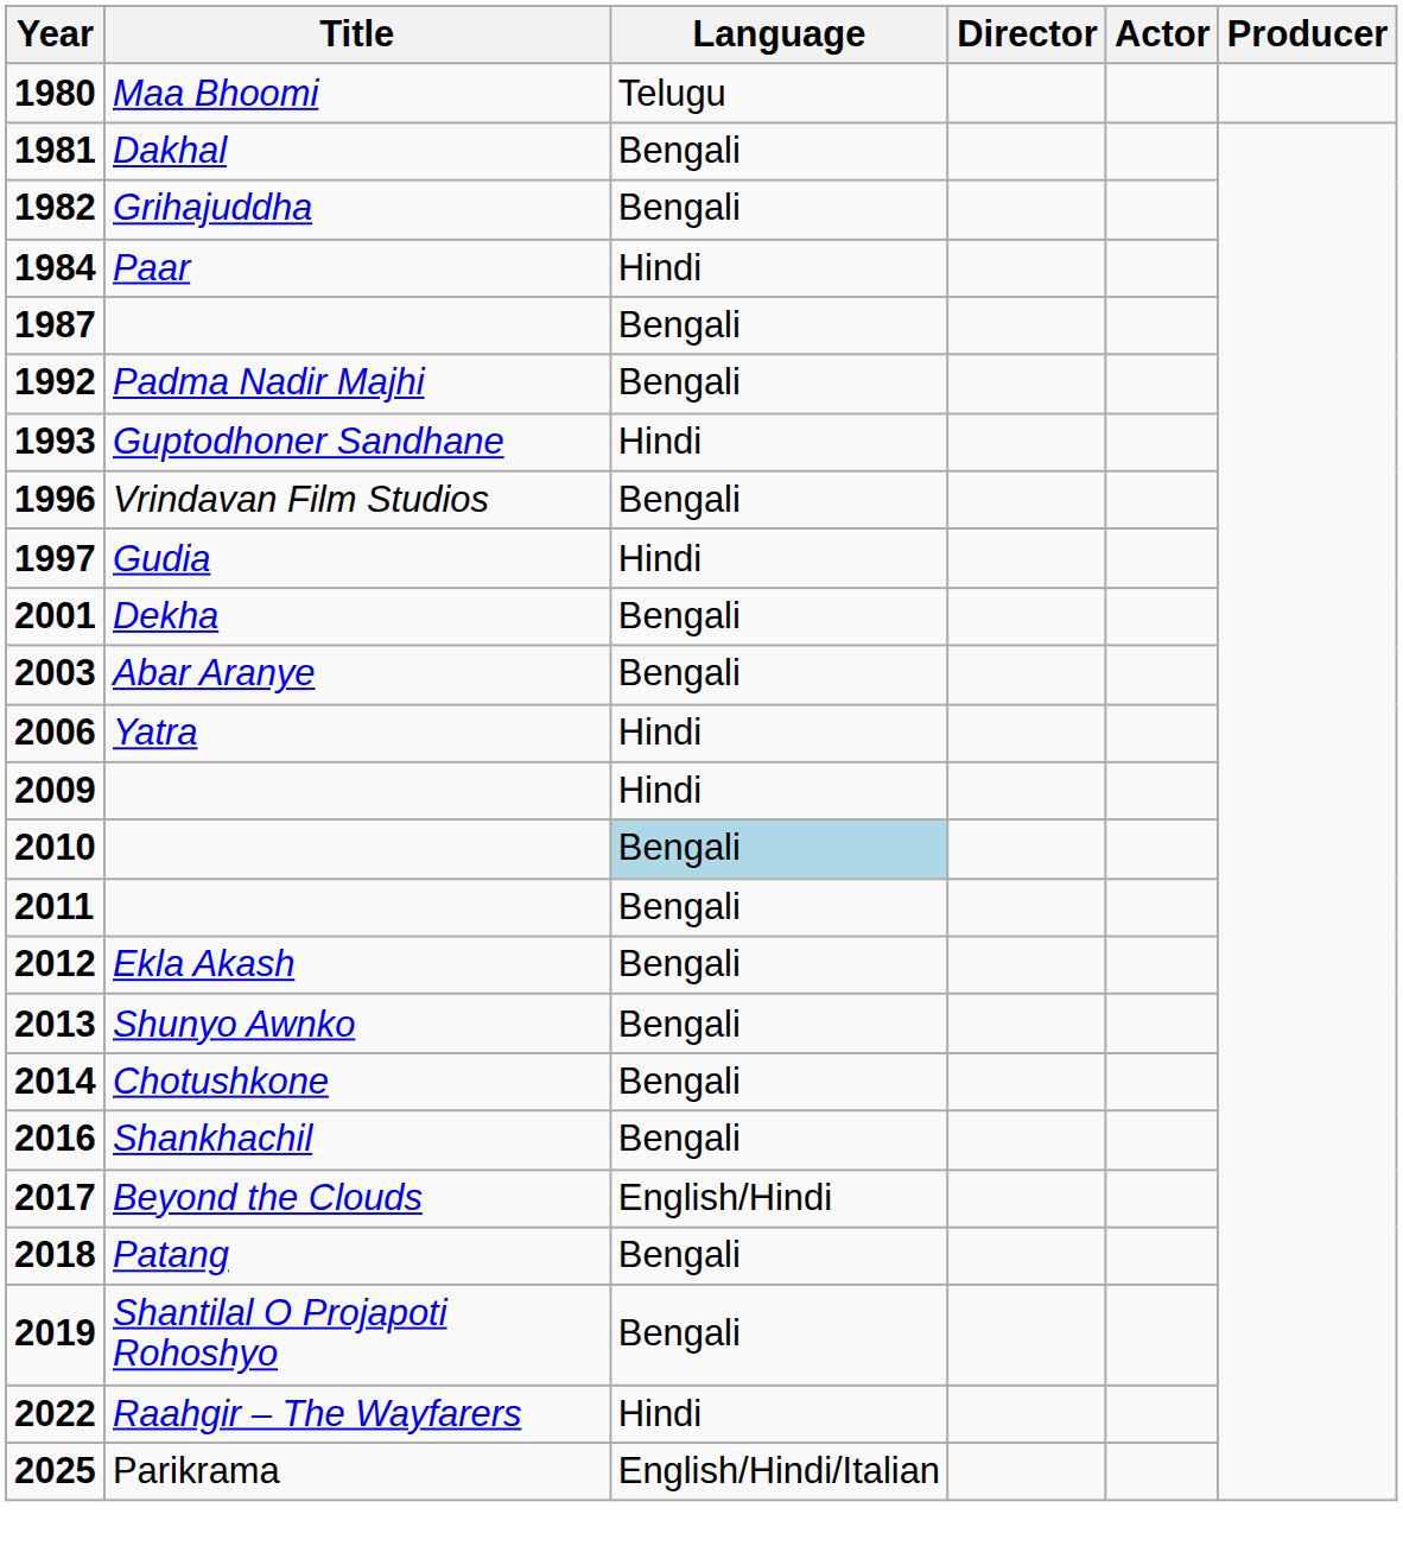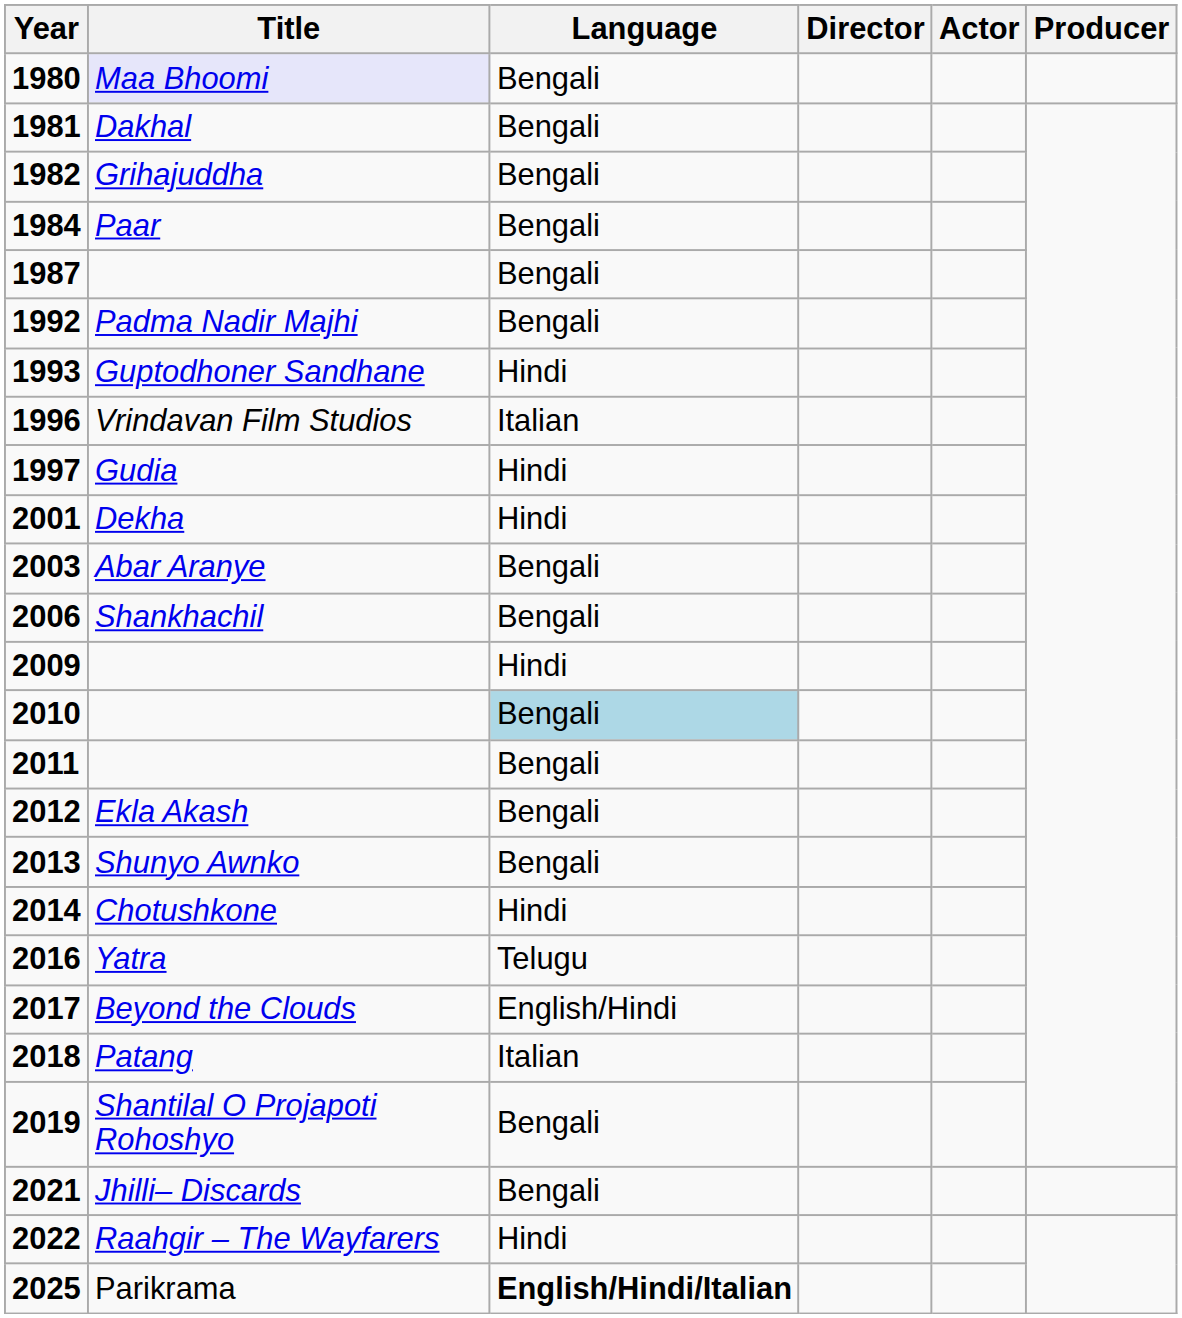 <table class="wikitable sortable">
 <tr>
 <th><strong>Year</strong></th>
 <th><strong>Title</strong></th>
 <th><strong>Language</strong></th>
 <th><strong>Director</strong></th>
 <th><strong>Actor</strong></th>
 <th><strong>Producer</strong></th>
 </tr>
 <tr>
 <td><strong>1980</strong></td>
-<td><em><a href='#'>Maa Bhoomi</a></em></td>
-<td>Telugu</td>
+<td style="background: lavender;"><em><a href='#'>Maa Bhoomi</a></em></td>
+<td>Bengali</td>
 <td></td>
 <td></td>
 <td></td>
 </tr>
 <tr>
 <td><strong>1981</strong></td>
 <td><em><a href='#'>Dakhal</a></em></td>
 <td>Bengali</td>
 <td></td>
 <td></td>
 </tr>
 <tr>
 <td><strong>1982</strong></td>
 <td><em><a href='#'>Grihajuddha</a></em></td>
 <td>Bengali</td>
 <td></td>
 <td></td>
 </tr>
 <tr>
 <td><strong>1984</strong></td>
 <td><em><a href='#'>Paar</a></em></td>
-<td>Hindi</td>
+<td>Bengali</td>
 <td></td>
 <td></td>
 </tr>
 <tr>
 <td><strong>1987</strong></td>
 <td></td>
 <td>Bengali</td>
 <td></td>
 <td></td>
 </tr>
 <tr>
 <td><strong>1992</strong></td>
 <td><em><a href='#'>Padma Nadir Majhi</a></em></td>
 <td>Bengali</td>
 <td></td>
 <td></td>
 </tr>
 <tr>
 <td><strong>1993</strong></td>
 <td><em><a href='#'>Guptodhoner Sandhane</a></em></td>
 <td>Hindi</td>
 <td></td>
 <td></td>
 </tr>
 <tr>
 <td><strong>1996</strong></td>
 <td><em>Vrindavan Film Studios</em></td>
-<td>Bengali</td>
+<td>Italian</td>
 <td></td>
 <td></td>
 </tr>
 <tr>
 <td><strong>1997</strong></td>
 <td><em><a href='#'>Gudia</a></em></td>
 <td>Hindi</td>
 <td></td>
 <td></td>
 </tr>
 <tr>
 <td><strong>2001</strong></td>
 <td><em><a href='#'>Dekha</a></em></td>
-<td>Bengali</td>
+<td>Hindi</td>
 <td></td>
 <td></td>
 </tr>
 <tr>
 <td><strong>2003</strong></td>
 <td><em><a href='#'>Abar Aranye</a></em></td>
 <td>Bengali</td>
 <td></td>
 <td></td>
 </tr>
 <tr>
 <td><strong>2006</strong></td>
-<td><em><a href='#'>Yatra</a></em></td>
-<td>Hindi</td>
+<td><em><a href='#'>Shankhachil</a></em></td>
+<td>Bengali</td>
 <td></td>
 <td></td>
 </tr>
 <tr>
 <td><strong>2009</strong></td>
 <td></td>
 <td>Hindi</td>
 <td></td>
 <td></td>
 </tr>
 <tr>
 <td><strong>2010</strong></td>
 <td></td>
 <td style="background: lightblue;">Bengali</td>
 <td></td>
 <td></td>
 </tr>
 <tr>
 <td><strong>2011</strong></td>
 <td></td>
 <td>Bengali</td>
 <td></td>
 <td></td>
 </tr>
 <tr>
 <td><strong>2012</strong></td>
 <td><em><a href='#'>Ekla Akash</a></em></td>
 <td>Bengali</td>
 <td></td>
 <td></td>
 </tr>
 <tr>
 <td><strong>2013</strong></td>
 <td><em><a href='#'>Shunyo Awnko</a></em></td>
 <td>Bengali</td>
 <td></td>
 <td></td>
 </tr>
 <tr>
 <td><strong>2014</strong></td>
 <td><em><a href='#'>Chotushkone</a></em></td>
-<td>Bengali</td>
+<td>Hindi</td>
 <td></td>
 <td></td>
 </tr>
 <tr>
 <td><strong>2016</strong></td>
-<td><em><a href='#'>Shankhachil</a></em></td>
-<td>Bengali</td>
+<td><em><a href='#'>Yatra</a></em></td>
+<td>Telugu</td>
 <td></td>
 <td></td>
 </tr>
 <tr>
 <td><strong>2017</strong></td>
 <td><em><a href='#'>Beyond the Clouds</a></em></td>
 <td>English/Hindi</td>
 <td></td>
 <td></td>
 </tr>
 <tr>
 <td><strong>2018</strong></td>
 <td><em><a href='#'>Patang</a></em></td>
-<td>Bengali</td>
+<td>Italian</td>
 <td></td>
 <td></td>
 </tr>
 <tr>
 <td><strong>2019</strong></td>
 <td><em><a href='#'>Shantilal O Projapoti Rohoshyo</a></em></td>
 <td>Bengali</td>
+<td></td>
+<td></td>
+</tr>
+<tr>
+<td><strong>2021</strong></td>
+<td><em><a href='#'>Jhilli– Discards</a></em></td>
+<td>Bengali</td>
+<td></td>
 <td></td>
 <td></td>
 </tr>
 <tr>
 <td><strong>2022</strong></td>
 <td><em><a href='#'>Raahgir – The Wayfarers</a></em></td>
 <td>Hindi</td>
 <td></td>
 <td></td>
 </tr>
 <tr>
 <td><strong>2025</strong></td>
 <td>Parikrama</td>
-<td>English/Hindi/Italian</td>
+<td><strong>English/Hindi/Italian</strong></td>
 <td></td>
 <td></td>
 </tr>
 </table>
